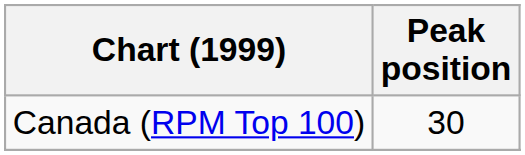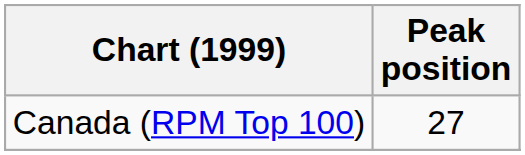 <table class="wikitable sortable plainrowheaders" style="text-align:center">
 <tr>
 <th scope="col">Chart (1999)</th>
 <th scope="col">Peak<br> position</th>
 </tr>
 <tr>
 <td align="left">Canada (<a href='#'>RPM Top 100</a>)</td>
-<td align="center">30</td>
+<td align="center">27</td>
 </tr>
 <tr>
 </tr>
 <tr>
 </tr>
 </table>
